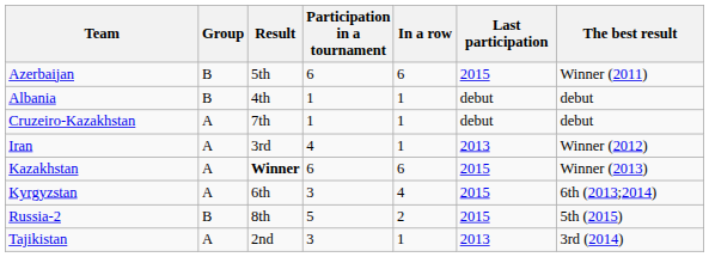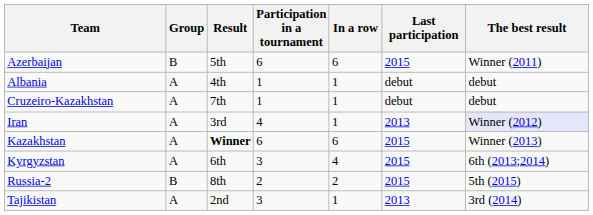 <table class="wikitable sortable">
 <tr>
 <th width=200>Team</th>
 <th width=30>Group</th>
 <th width=15>Result</th>
 <th width=80>Participation in a tournament</th>
 <th width=60>In a row</th>
 <th width=100>Last participation</th>
 <th width=150>The best result</th>
 </tr>
 <tr>
 <td> <a href='#'>Azerbaijan</a></td>
 <td>В</td>
 <td>5th</td>
 <td>6</td>
 <td>6</td>
 <td><a href='#'>2015</a></td>
 <td>Winner (<a href='#'>2011</a>)</td>
 </tr>
 <tr>
 <td> <a href='#'>Albania</a></td>
-<td>В</td>
+<td>A</td>
 <td>4th</td>
 <td>1</td>
 <td>1</td>
 <td>debut</td>
 <td>debut</td>
 </tr>
 <tr>
 <td> <a href='#'>Cruzeiro-Kazakhstan</a></td>
 <td>A</td>
 <td>7th</td>
 <td>1</td>
 <td>1</td>
 <td>debut</td>
 <td>debut</td>
 </tr>
 <tr>
 <td> <a href='#'>Iran</a></td>
 <td>A</td>
 <td>3rd</td>
 <td>4</td>
 <td>1</td>
 <td><a href='#'>2013</a></td>
-<td>Winner (<a href='#'>2012</a>)</td>
+<td style="background: lavender;">Winner (<a href='#'>2012</a>)</td>
 </tr>
 <tr>
 <td> <a href='#'>Kazakhstan</a></td>
 <td>А</td>
 <td><strong>Winner</strong></td>
 <td>6</td>
 <td>6</td>
 <td><a href='#'>2015</a></td>
 <td>Winner (<a href='#'>2013</a>)</td>
 </tr>
 <tr>
 <td> <a href='#'>Kyrgyzstan</a></td>
 <td>А</td>
 <td>6th</td>
 <td>3</td>
 <td>4</td>
 <td><a href='#'>2015</a></td>
 <td>6th (<a href='#'>2013</a>;<a href='#'>2014</a>)</td>
 </tr>
 <tr>
 <td> <a href='#'>Russia-2</a></td>
 <td>B</td>
 <td>8th</td>
-<td>5</td>
+<td>2</td>
 <td>2</td>
 <td><a href='#'>2015</a></td>
 <td>5th (<a href='#'>2015</a>)</td>
 </tr>
 <tr>
 <td> <a href='#'>Tajikistan</a></td>
 <td>А</td>
 <td>2nd</td>
 <td>3</td>
 <td>1</td>
 <td><a href='#'>2013</a></td>
 <td>3rd (<a href='#'>2014</a>)</td>
 </tr>
 </table>
